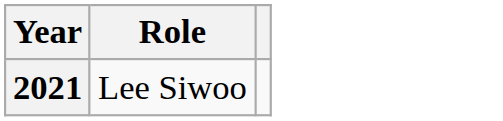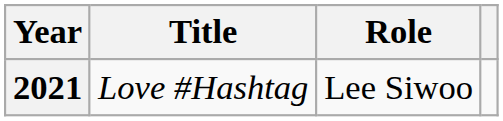 <table class="wikitable plainrowheaders">
 <tr>
 <th scope="col">Year</th>
+<th scope="col">Title</th>
 <th scope="col">Role</th>
 <th scope="col" class="unsortable"></th>
 </tr>
 <tr>
 <th scope="row">2021</th>
+<td><em>Love #Hashtag</em></td>
 <td>Lee Siwoo</td>
 <td style="text-align:center"></td>
 </tr>
 </table>
